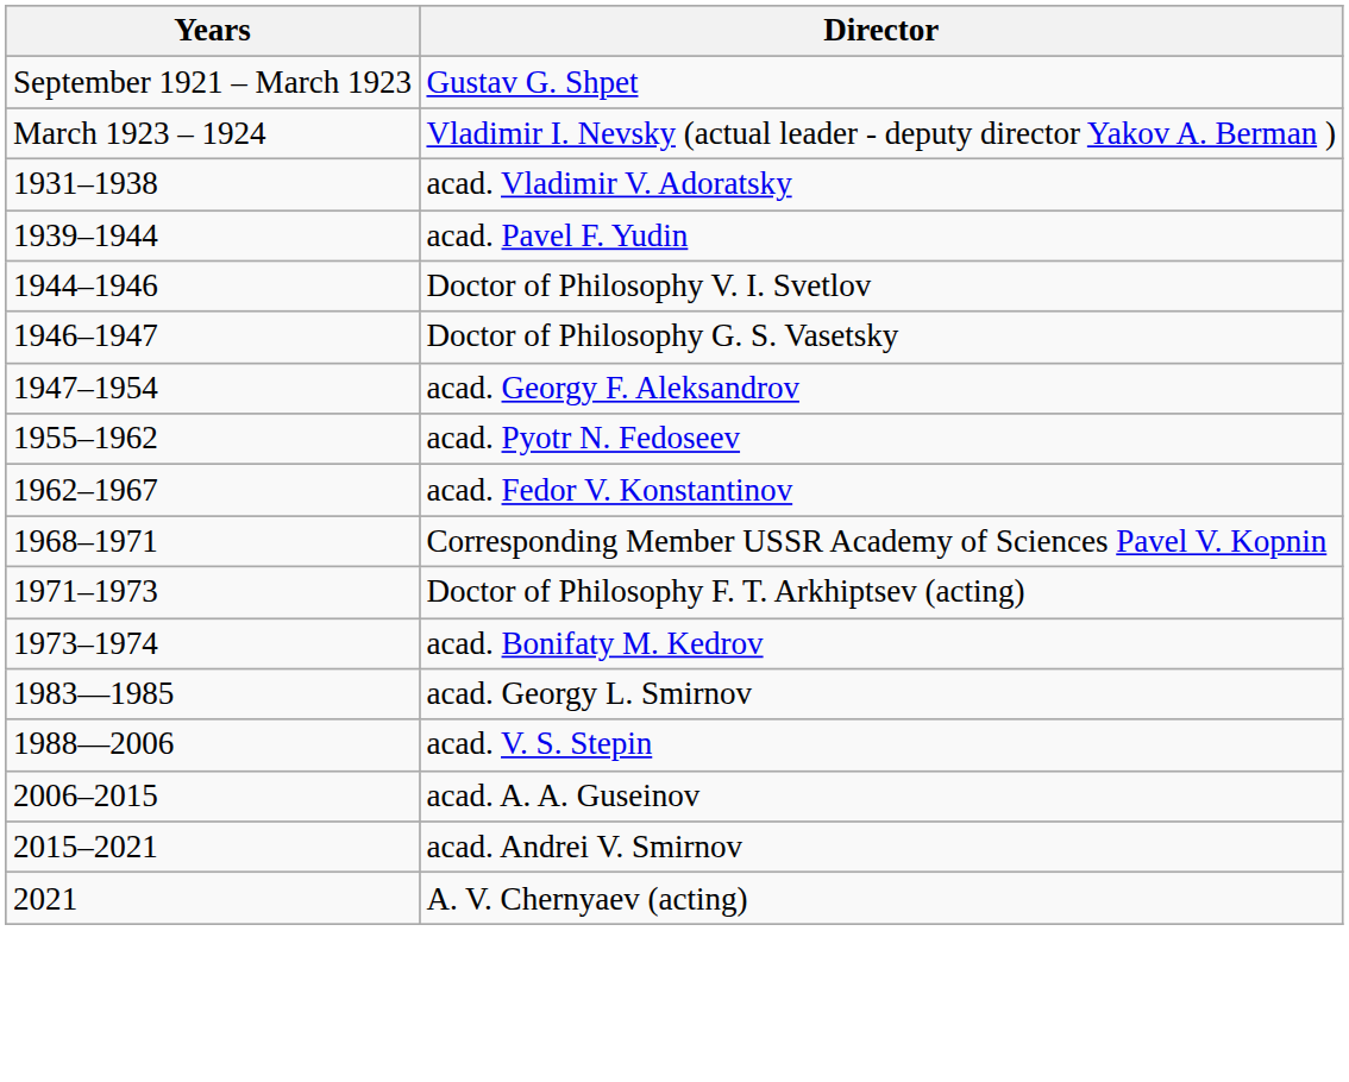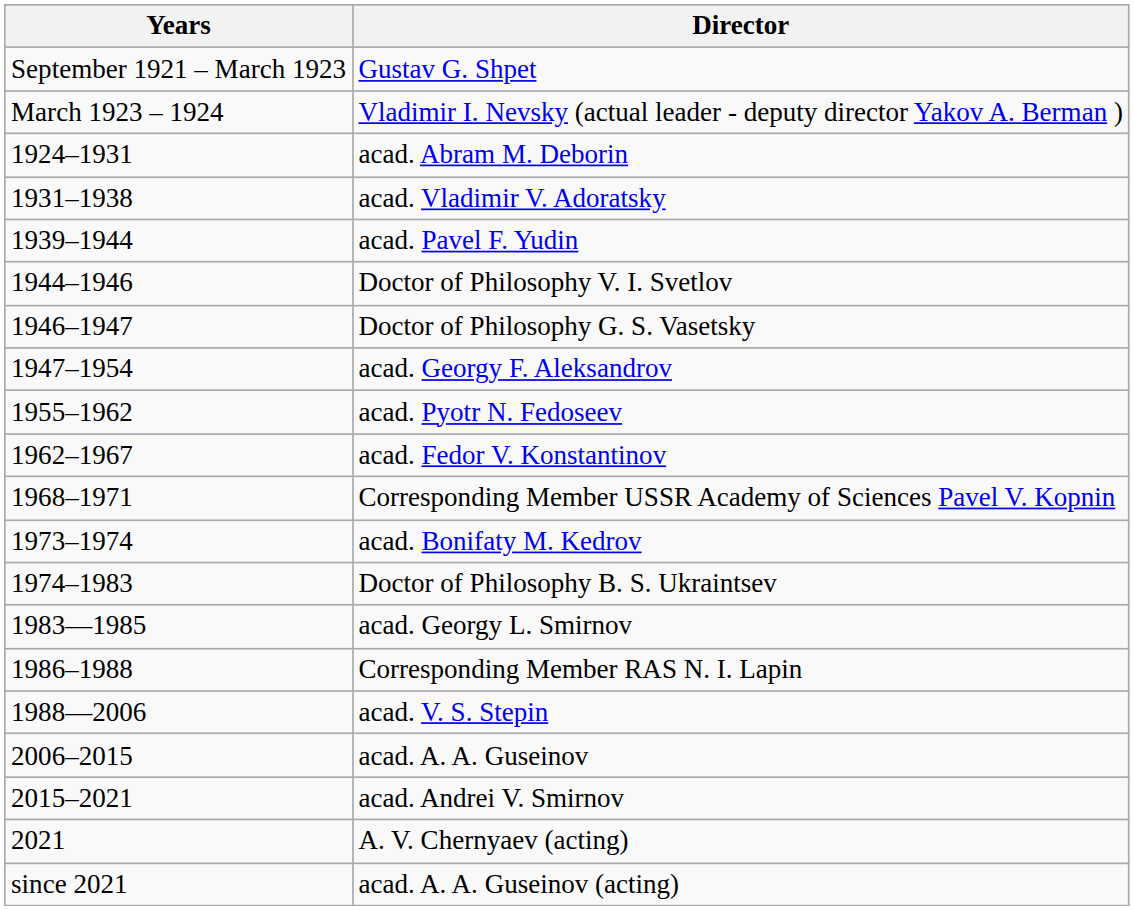 <table class="wikitable">
 <tr>
 <th>Years</th>
 <th>Director</th>
 </tr>
 <tr>
 <td>September 1921 – March 1923</td>
 <td><a href='#'>Gustav G. Shpet</a></td>
 </tr>
 <tr>
 <td>March 1923 – 1924</td>
 <td><a href='#'>Vladimir I. Nevsky</a> (actual leader - deputy director <a href='#'>Yakov A. Berman</a> )</td>
+</tr>
+<tr>
+<td>1924–1931</td>
+<td>acad. <a href='#'>Abram M. Deborin</a></td>
 </tr>
 <tr>
 <td>1931–1938</td>
 <td>acad. <a href='#'>Vladimir V. Adoratsky</a></td>
 </tr>
 <tr>
 <td>1939–1944</td>
 <td>acad. <a href='#'>Pavel F. Yudin</a></td>
 </tr>
 <tr>
 <td>1944–1946</td>
 <td>Doctor of Philosophy V. I. Svetlov</td>
 </tr>
 <tr>
 <td>1946–1947</td>
 <td>Doctor of Philosophy G. S. Vasetsky</td>
 </tr>
 <tr>
 <td>1947–1954</td>
 <td>acad. <a href='#'>Georgy F. Aleksandrov</a></td>
 </tr>
 <tr>
 <td>1955–1962</td>
 <td>acad. <a href='#'>Pyotr N. Fedoseev</a></td>
 </tr>
 <tr>
 <td>1962–1967</td>
 <td>acad. <a href='#'>Fedor V. Konstantinov</a></td>
 </tr>
 <tr>
 <td>1968–1971</td>
 <td>Corresponding Member USSR Academy of Sciences <a href='#'>Pavel V. Kopnin</a></td>
 </tr>
 <tr>
-<td>1971–1973</td>
-<td>Doctor of Philosophy F. T. Arkhiptsev (acting)</td>
-</tr>
-<tr>
 <td>1973–1974</td>
 <td>acad. <a href='#'>Bonifaty M. Kedrov</a></td>
 </tr>
 <tr>
+<td>1974–1983</td>
+<td>Doctor of Philosophy B. S. Ukraintsev</td>
+</tr>
+<tr>
 <td>1983—1985</td>
 <td>acad. Georgy L. Smirnov</td>
+</tr>
+<tr>
+<td>1986–1988</td>
+<td>Corresponding Member RAS N. I. Lapin</td>
 </tr>
 <tr>
 <td>1988—2006</td>
 <td>acad. <a href='#'>V. S. Stepin</a></td>
 </tr>
 <tr>
 <td>2006–2015</td>
 <td>acad. A. A. Guseinov</td>
 </tr>
 <tr>
 <td>2015–2021</td>
 <td>acad. Andrei V. Smirnov</td>
 </tr>
 <tr>
 <td>2021</td>
 <td>A. V. Chernyaev (acting)</td>
 </tr>
+<tr>
+<td>since 2021</td>
+<td>acad. A. A. Guseinov (acting)</td>
+</tr>
 </table>
